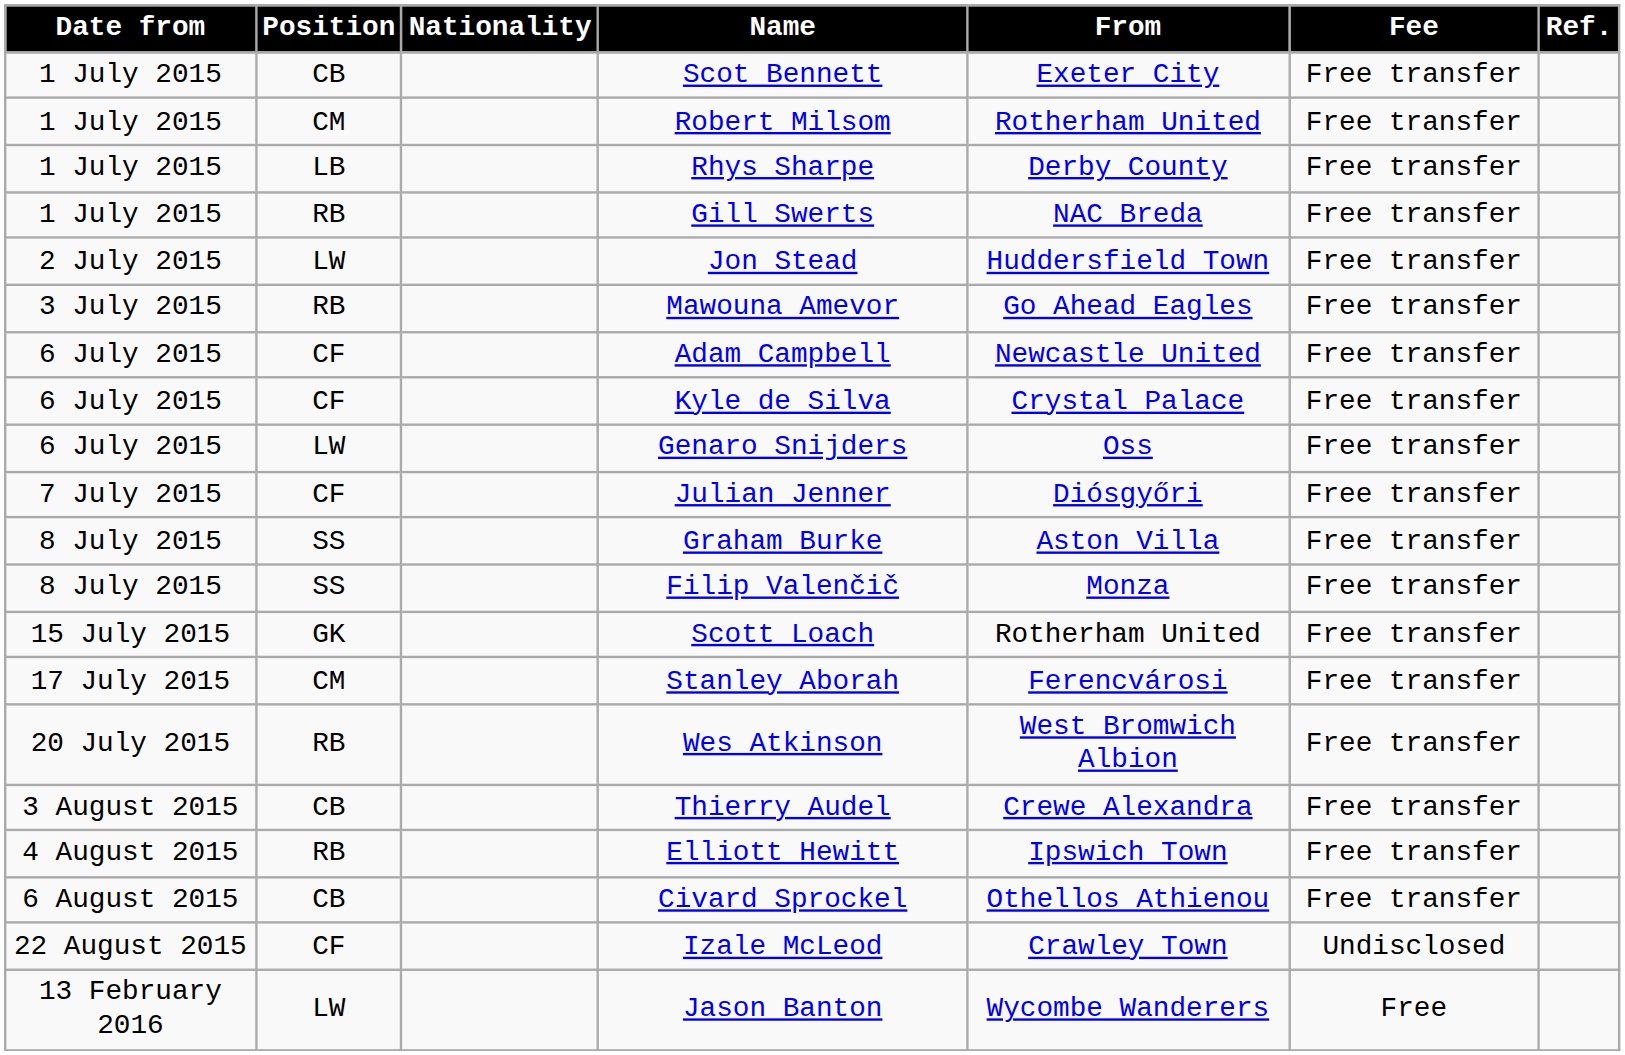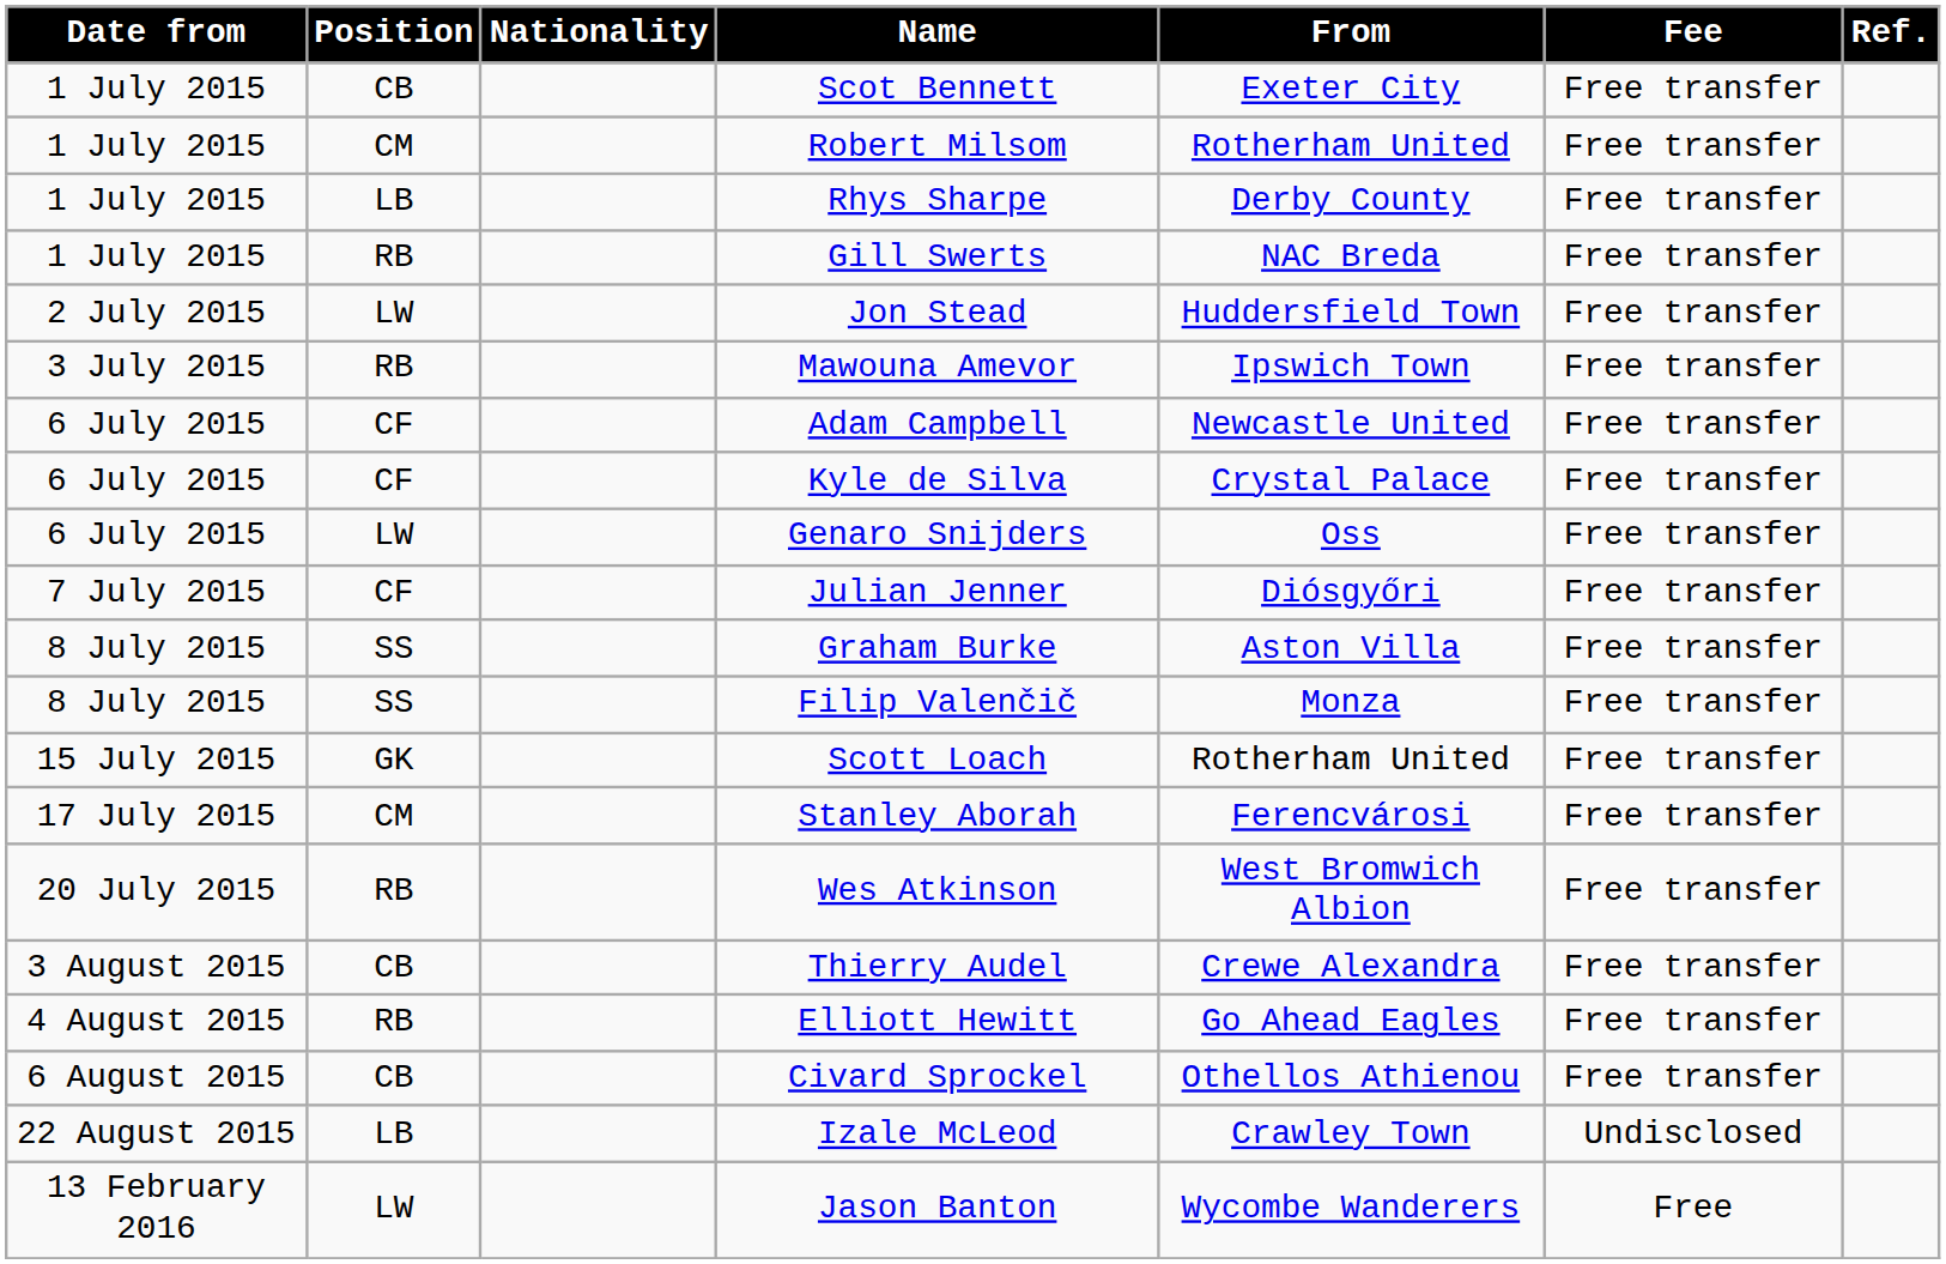 <table class="wikitable"  style="text-align:center; font-size:90%; ">
 <tr>
 <th style="background:#000000; color:#FFFFFF; width:100px;">Date from</th>
 <th style="background:#000000; color:#FFFFFF; width:50px;">Position</th>
 <th style="background:#000000; color:#FFFFFF; width:50px;">Nationality</th>
 <th style="background:#000000; color:#FFFFFF; width:150px;">Name</th>
 <th style="background:#000000; color:#FFFFFF; width:130px;">From</th>
 <th style="background:#000000; color:#FFFFFF; width:100px;">Fee</th>
 <th style="background:#000000; color:#FFFFFF; width:25px;">Ref.</th>
 </tr>
 <tr>
 <td>1 July 2015</td>
 <td>CB</td>
 <td></td>
 <td><a href='#'>Scot Bennett</a></td>
 <td><a href='#'>Exeter City</a></td>
 <td>Free transfer</td>
 <td></td>
 </tr>
 <tr>
 <td>1 July 2015</td>
 <td>CM</td>
 <td></td>
 <td><a href='#'>Robert Milsom</a></td>
 <td><a href='#'>Rotherham United</a></td>
 <td>Free transfer</td>
 <td></td>
 </tr>
 <tr>
 <td>1 July 2015</td>
 <td>LB</td>
 <td></td>
 <td><a href='#'>Rhys Sharpe</a></td>
 <td><a href='#'>Derby County</a></td>
 <td>Free transfer</td>
 <td></td>
 </tr>
 <tr>
 <td>1 July 2015</td>
 <td>RB</td>
 <td></td>
 <td><a href='#'>Gill Swerts</a></td>
 <td><a href='#'>NAC Breda</a></td>
 <td>Free transfer</td>
 <td></td>
 </tr>
 <tr>
 <td>2 July 2015</td>
 <td>LW</td>
 <td></td>
 <td><a href='#'>Jon Stead</a></td>
 <td><a href='#'>Huddersfield Town</a></td>
 <td>Free transfer</td>
 <td></td>
 </tr>
 <tr>
 <td>3 July 2015</td>
 <td>RB</td>
 <td></td>
 <td><a href='#'>Mawouna Amevor</a></td>
-<td><a href='#'>Go Ahead Eagles</a></td>
+<td><a href='#'>Ipswich Town</a></td>
 <td>Free transfer</td>
 <td></td>
 </tr>
 <tr>
 <td>6 July 2015</td>
 <td>CF</td>
 <td></td>
 <td><a href='#'>Adam Campbell</a></td>
 <td><a href='#'>Newcastle United</a></td>
 <td>Free transfer</td>
 <td></td>
 </tr>
 <tr>
 <td>6 July 2015</td>
 <td>CF</td>
 <td></td>
 <td><a href='#'>Kyle de Silva</a></td>
 <td><a href='#'>Crystal Palace</a></td>
 <td>Free transfer</td>
 <td></td>
 </tr>
 <tr>
 <td>6 July 2015</td>
 <td>LW</td>
 <td></td>
 <td><a href='#'>Genaro Snijders</a></td>
 <td><a href='#'>Oss</a></td>
 <td>Free transfer</td>
 <td></td>
 </tr>
 <tr>
 <td>7 July 2015</td>
 <td>CF</td>
 <td></td>
 <td><a href='#'>Julian Jenner</a></td>
 <td><a href='#'>Diósgyőri</a></td>
 <td>Free transfer</td>
 <td></td>
 </tr>
 <tr>
 <td>8 July 2015</td>
 <td>SS</td>
 <td></td>
 <td><a href='#'>Graham Burke</a></td>
 <td><a href='#'>Aston Villa</a></td>
 <td>Free transfer</td>
 <td></td>
 </tr>
 <tr>
 <td>8 July 2015</td>
 <td>SS</td>
 <td></td>
 <td><a href='#'>Filip Valenčič</a></td>
 <td><a href='#'>Monza</a></td>
 <td>Free transfer</td>
 <td></td>
 </tr>
 <tr>
 <td>15 July 2015</td>
 <td>GK</td>
 <td></td>
 <td><a href='#'>Scott Loach</a></td>
 <td>Rotherham United</td>
 <td>Free transfer</td>
 <td></td>
 </tr>
 <tr>
 <td>17 July 2015</td>
 <td>CM</td>
 <td></td>
 <td><a href='#'>Stanley Aborah</a></td>
 <td><a href='#'>Ferencvárosi</a></td>
 <td>Free transfer</td>
 <td></td>
 </tr>
 <tr>
 <td>20 July 2015</td>
 <td>RB</td>
 <td></td>
 <td><a href='#'>Wes Atkinson</a></td>
 <td><a href='#'>West Bromwich Albion</a></td>
 <td>Free transfer</td>
 <td></td>
 </tr>
 <tr>
 <td>3 August 2015</td>
 <td>CB</td>
 <td></td>
 <td><a href='#'>Thierry Audel</a></td>
 <td><a href='#'>Crewe Alexandra</a></td>
 <td>Free transfer</td>
 <td></td>
 </tr>
 <tr>
 <td>4 August 2015</td>
 <td>RB</td>
 <td></td>
 <td><a href='#'>Elliott Hewitt</a></td>
-<td><a href='#'>Ipswich Town</a></td>
+<td><a href='#'>Go Ahead Eagles</a></td>
 <td>Free transfer</td>
 <td></td>
 </tr>
 <tr>
 <td>6 August 2015</td>
 <td>CB</td>
 <td></td>
 <td><a href='#'>Civard Sprockel</a></td>
 <td><a href='#'>Othellos Athienou</a></td>
 <td>Free transfer</td>
 <td></td>
 </tr>
 <tr>
 <td>22 August 2015</td>
-<td>CF</td>
+<td>LB</td>
 <td></td>
 <td><a href='#'>Izale McLeod</a></td>
 <td><a href='#'>Crawley Town</a></td>
 <td>Undisclosed</td>
 <td></td>
 </tr>
 <tr>
 <td>13 February 2016</td>
 <td>LW</td>
 <td></td>
 <td><a href='#'>Jason Banton</a></td>
 <td><a href='#'>Wycombe Wanderers</a></td>
 <td>Free</td>
 <td></td>
 </tr>
 </table>
